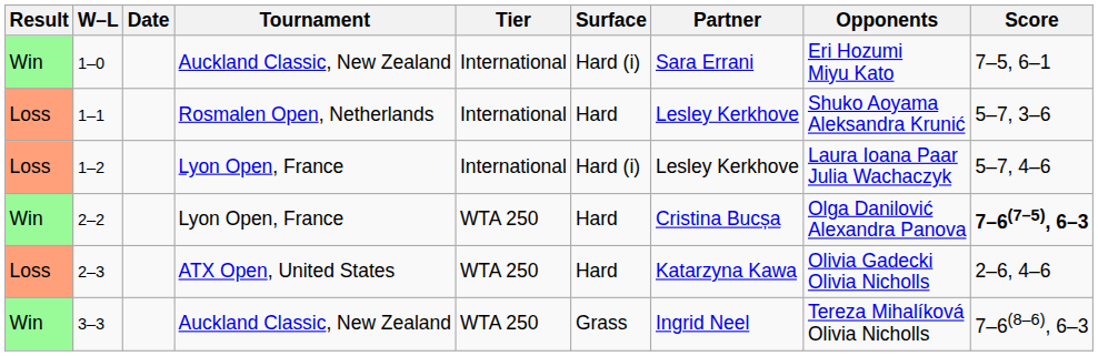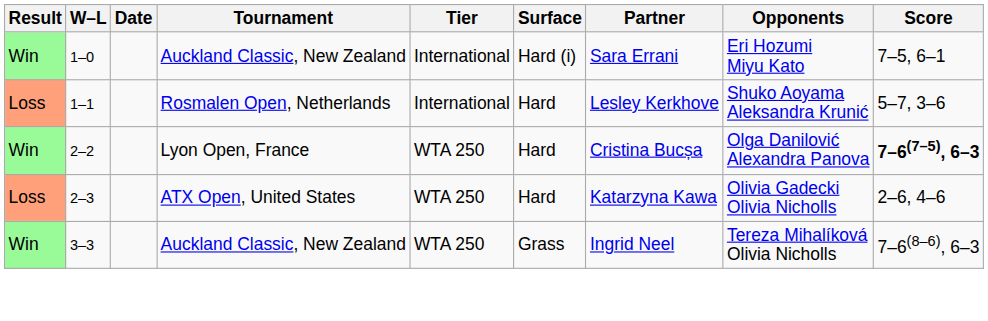 <table class="sortable wikitable">
 <tr>
 <th>Result</th>
 <th class="unsortable">W–L</th>
 <th>Date</th>
 <th>Tournament</th>
 <th>Tier</th>
 <th>Surface</th>
 <th>Partner</th>
 <th>Opponents</th>
 <th class="unsortable">Score</th>
 </tr>
 <tr>
 <td style="background:#98fb98;">Win</td>
 <td><small>1–0</small></td>
 <td><a href='#'></a></td>
 <td><a href='#'>Auckland Classic</a>, New Zealand</td>
 <td>International</td>
 <td>Hard (i)</td>
 <td> <a href='#'>Sara Errani</a></td>
 <td> <a href='#'>Eri Hozumi</a> <br>  <a href='#'>Miyu Kato</a></td>
 <td>7–5, 6–1</td>
 </tr>
 <tr>
 <td style="background:#ffa07a;">Loss</td>
 <td><small>1–1</small></td>
 <td><a href='#'></a></td>
 <td><a href='#'>Rosmalen Open</a>, Netherlands</td>
 <td>International</td>
 <td>Hard</td>
 <td> <a href='#'>Lesley Kerkhove</a></td>
 <td> <a href='#'>Shuko Aoyama</a> <br>  <a href='#'>Aleksandra Krunić</a></td>
 <td>5–7, 3–6</td>
 </tr>
 <tr>
-<td style="background:#ffa07a">Loss</td>
-<td><small>1–2</small></td>
-<td><a href='#'></a></td>
-<td><a href='#'>Lyon Open</a>, France</td>
-<td>International</td>
-<td>Hard (i)</td>
-<td> Lesley Kerkhove</td>
-<td> <a href='#'>Laura Ioana Paar</a> <br>  <a href='#'>Julia Wachaczyk</a></td>
-<td>5–7, 4–6</td>
-</tr>
-<tr>
 <td style="background:#98fb98;">Win</td>
 <td><small>2–2</small></td>
 <td><a href='#'></a></td>
 <td>Lyon Open, France</td>
 <td>WTA 250</td>
 <td>Hard</td>
 <td> <a href='#'>Cristina Bucșa</a></td>
 <td> <a href='#'>Olga Danilović</a> <br>  <a href='#'>Alexandra Panova</a></td>
 <td><strong>7–6<sup>(7–5)</sup>, 6–3</strong></td>
 </tr>
 <tr>
 <td style="background:#ffa07a">Loss</td>
 <td><small>2–3</small></td>
 <td><a href='#'></a></td>
 <td><a href='#'>ATX Open</a>, United States</td>
 <td>WTA 250</td>
 <td>Hard</td>
 <td> <a href='#'>Katarzyna Kawa</a></td>
 <td> <a href='#'>Olivia Gadecki</a> <br>  <a href='#'>Olivia Nicholls</a></td>
 <td>2–6, 4–6</td>
 </tr>
 <tr>
 <td style="background:#98fb98;">Win</td>
 <td><small>3–3</small></td>
 <td><a href='#'></a></td>
 <td><a href='#'>Auckland Classic</a>, New Zealand</td>
 <td>WTA 250</td>
 <td>Grass</td>
 <td> <a href='#'>Ingrid Neel</a></td>
 <td> <a href='#'>Tereza Mihalíková</a> <br>  Olivia Nicholls</td>
 <td>7–6<sup>(8–6)</sup>, 6–3</td>
 </tr>
 </table>
